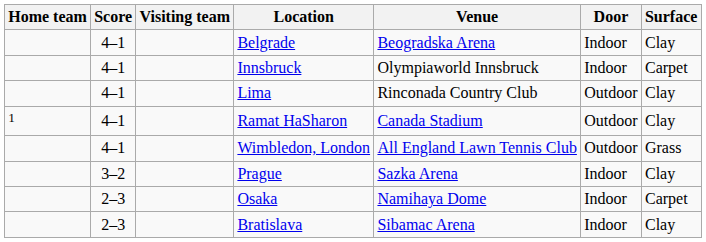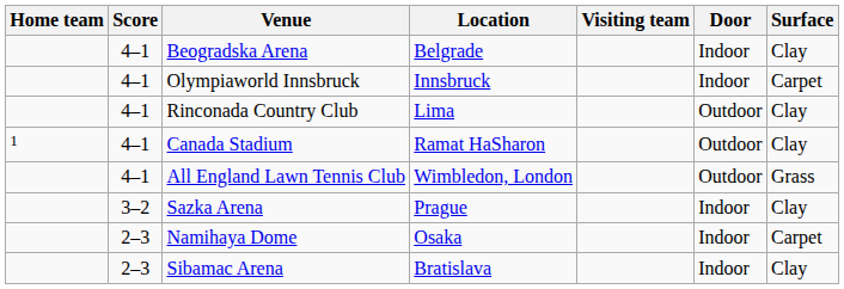 <table class="wikitable" style="border:1px solid #aaa;">
 <tr>
 <th>Home team</th>
 <th>Score</th>
+<th>Venue</th>
+<th>Location</th>
 <th>Visiting team</th>
-<th>Location</th>
-<th>Venue</th>
 <th>Door</th>
 <th>Surface</th>
 </tr>
 <tr>
 <td><strong></strong></td>
 <td style="text-align:center;">4–1</td>
+<td><a href='#'>Beogradska Arena</a></td>
+<td><a href='#'>Belgrade</a></td>
 <td></td>
-<td><a href='#'>Belgrade</a></td>
-<td><a href='#'>Beogradska Arena</a></td>
 <td>Indoor</td>
 <td>Clay</td>
 </tr>
 <tr>
 <td><strong></strong></td>
 <td style="text-align:center;">4–1</td>
+<td>Olympiaworld Innsbruck</td>
+<td><a href='#'>Innsbruck</a></td>
 <td></td>
-<td><a href='#'>Innsbruck</a></td>
-<td>Olympiaworld Innsbruck</td>
 <td>Indoor</td>
 <td>Carpet</td>
 </tr>
 <tr>
 <td><strong></strong></td>
 <td style="text-align:center;">4–1</td>
+<td>Rinconada Country Club</td>
+<td><a href='#'>Lima</a></td>
 <td></td>
-<td><a href='#'>Lima</a></td>
-<td>Rinconada Country Club</td>
 <td>Outdoor</td>
 <td>Clay</td>
 </tr>
 <tr>
 <td><strong></strong><sup>1</sup></td>
 <td style="text-align:center;">4–1</td>
+<td><a href='#'>Canada Stadium</a></td>
+<td><a href='#'>Ramat HaSharon</a></td>
 <td></td>
-<td><a href='#'>Ramat HaSharon</a></td>
-<td><a href='#'>Canada Stadium</a></td>
 <td>Outdoor</td>
 <td>Clay</td>
 </tr>
 <tr>
 <td><strong></strong></td>
 <td style="text-align:center;">4–1</td>
+<td><a href='#'>All England Lawn Tennis Club</a></td>
+<td><a href='#'>Wimbledon, London</a></td>
 <td></td>
-<td><a href='#'>Wimbledon, London</a></td>
-<td><a href='#'>All England Lawn Tennis Club</a></td>
 <td>Outdoor</td>
 <td>Grass</td>
 </tr>
 <tr>
 <td><strong></strong></td>
 <td style="text-align:center;">3–2</td>
+<td><a href='#'>Sazka Arena</a></td>
+<td><a href='#'>Prague</a></td>
 <td></td>
-<td><a href='#'>Prague</a></td>
-<td><a href='#'>Sazka Arena</a></td>
 <td>Indoor</td>
 <td>Clay</td>
 </tr>
 <tr>
 <td></td>
 <td style="text-align:center;">2–3</td>
+<td><a href='#'>Namihaya Dome</a></td>
+<td><a href='#'>Osaka</a></td>
 <td><strong></strong></td>
-<td><a href='#'>Osaka</a></td>
-<td><a href='#'>Namihaya Dome</a></td>
 <td>Indoor</td>
 <td>Carpet</td>
 </tr>
 <tr>
 <td></td>
 <td style="text-align:center;">2–3</td>
+<td><a href='#'>Sibamac Arena</a></td>
+<td><a href='#'>Bratislava</a></td>
 <td><strong></strong></td>
-<td><a href='#'>Bratislava</a></td>
-<td><a href='#'>Sibamac Arena</a></td>
 <td>Indoor</td>
 <td>Clay</td>
 </tr>
 </table>
